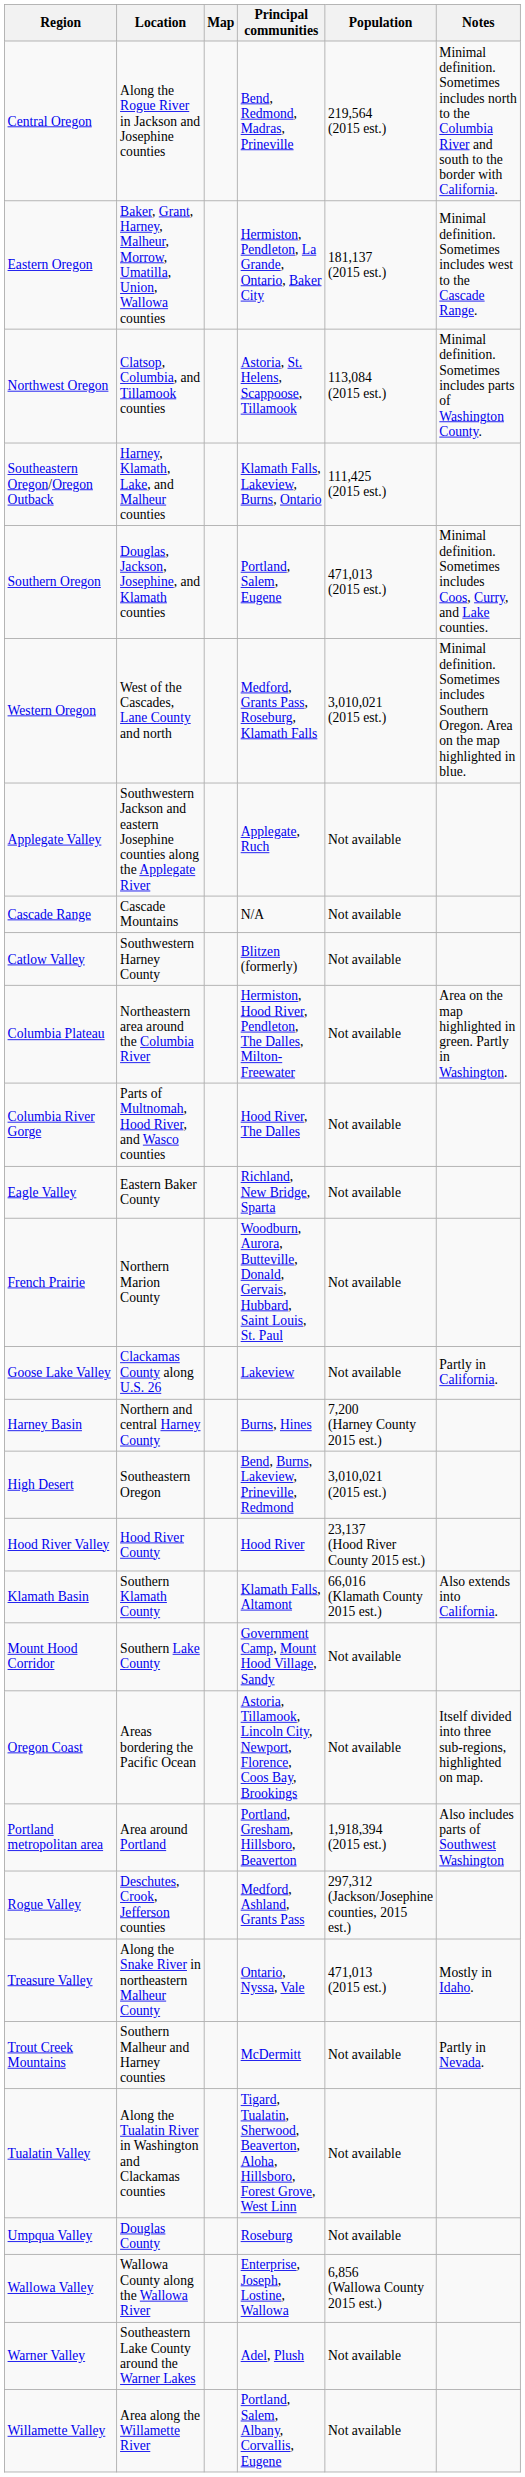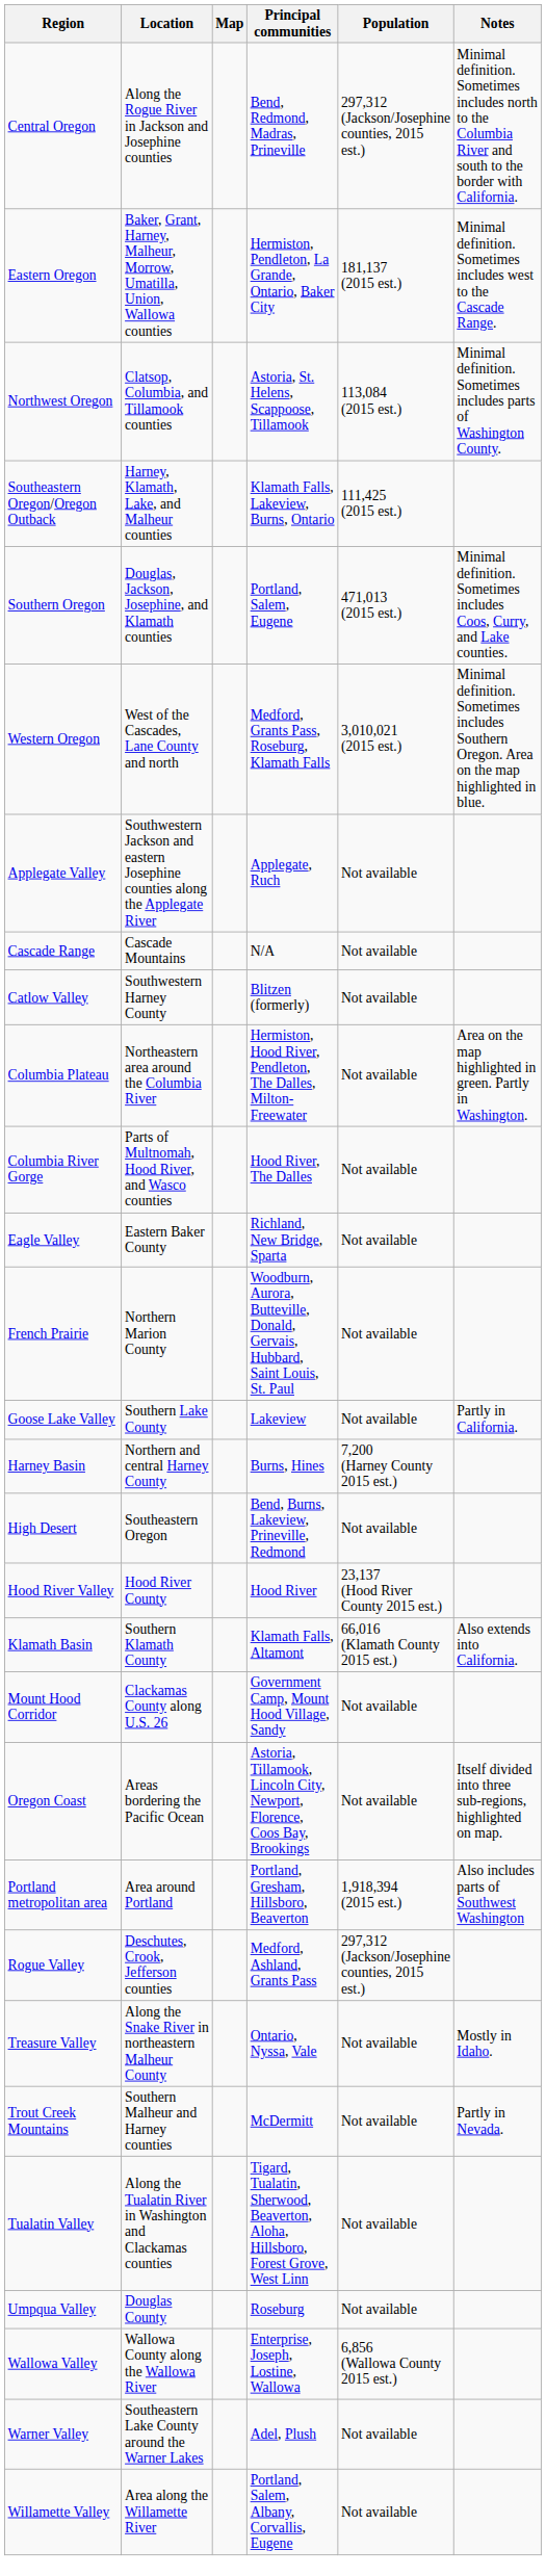 <table class="wikitable">
 <tr>
 <th width=125px>Region</th>
 <th>Location</th>
 <th>Map</th>
 <th>Principal communities</th>
 <th width=95px>Population</th>
 <th>Notes</th>
 </tr>
 <tr>
 <td><a href='#'>Central Oregon</a></td>
 <td>Along the <a href='#'>Rogue River</a> in Jackson and Josephine counties</td>
 <td></td>
 <td><a href='#'>Bend</a>, <a href='#'>Redmond</a>, <a href='#'>Madras</a>, <a href='#'>Prineville</a></td>
-<td>219,564<br>(2015 est.)</td>
+<td>297,312<br>(Jackson/Josephine counties, 2015 est.)</td>
 <td>Minimal definition. Sometimes includes north to the <a href='#'>Columbia River</a> and south to the border with <a href='#'>California</a>.</td>
 </tr>
 <tr>
 <td><a href='#'>Eastern Oregon</a></td>
 <td><a href='#'>Baker</a>, <a href='#'>Grant</a>, <a href='#'>Harney</a>, <a href='#'>Malheur</a>, <a href='#'>Morrow</a>, <a href='#'>Umatilla</a>, <a href='#'>Union</a>, <a href='#'>Wallowa</a> counties</td>
 <td></td>
 <td><a href='#'>Hermiston</a>, <a href='#'>Pendleton</a>, <a href='#'>La Grande</a>, <a href='#'>Ontario</a>, <a href='#'>Baker City</a></td>
 <td>181,137<br>(2015 est.)</td>
 <td>Minimal definition. Sometimes includes west to the <a href='#'>Cascade Range</a>.</td>
 </tr>
 <tr>
 <td><a href='#'>Northwest Oregon</a></td>
 <td><a href='#'>Clatsop</a>, <a href='#'>Columbia</a>, and <a href='#'>Tillamook</a> counties</td>
 <td></td>
 <td><a href='#'>Astoria</a>, <a href='#'>St. Helens</a>, <a href='#'>Scappoose</a>, <a href='#'>Tillamook</a></td>
 <td>113,084<br>(2015 est.)</td>
 <td>Minimal definition. Sometimes includes parts of <a href='#'>Washington County</a>.</td>
 </tr>
 <tr>
 <td><a href='#'>Southeastern Oregon</a>/<a href='#'>Oregon Outback</a></td>
 <td><a href='#'>Harney</a>, <a href='#'>Klamath</a>, <a href='#'>Lake</a>, and <a href='#'>Malheur</a> counties</td>
 <td></td>
 <td><a href='#'>Klamath Falls</a>, <a href='#'>Lakeview</a>, <a href='#'>Burns</a>, <a href='#'>Ontario</a></td>
 <td>111,425<br>(2015 est.)</td>
 <td></td>
 </tr>
 <tr>
 <td><a href='#'>Southern Oregon</a></td>
 <td><a href='#'>Douglas</a>, <a href='#'>Jackson</a>, <a href='#'>Josephine</a>, and <a href='#'>Klamath</a> counties</td>
 <td></td>
 <td><a href='#'>Portland</a>, <a href='#'>Salem</a>, <a href='#'>Eugene</a></td>
 <td>471,013<br>(2015 est.)</td>
 <td>Minimal definition. Sometimes includes <a href='#'>Coos</a>, <a href='#'>Curry</a>, and <a href='#'>Lake</a> counties.</td>
 </tr>
 <tr>
 <td><a href='#'>Western Oregon</a></td>
 <td>West of the Cascades, <a href='#'>Lane County</a> and north</td>
 <td></td>
 <td><a href='#'>Medford</a>, <a href='#'>Grants Pass</a>, <a href='#'>Roseburg</a>, <a href='#'>Klamath Falls</a></td>
 <td>3,010,021<br>(2015 est.)</td>
 <td>Minimal definition. Sometimes includes Southern Oregon. Area on the map highlighted in blue.</td>
 </tr>
 <tr>
 <td><a href='#'>Applegate Valley</a></td>
 <td>Southwestern Jackson and eastern Josephine counties along the <a href='#'>Applegate River</a></td>
 <td></td>
 <td><a href='#'>Applegate</a>, <a href='#'>Ruch</a></td>
 <td>Not available</td>
 <td></td>
 </tr>
 <tr>
 <td><a href='#'>Cascade Range</a></td>
 <td>Cascade Mountains</td>
 <td></td>
 <td>N/A</td>
 <td>Not available</td>
 <td></td>
 </tr>
 <tr>
 <td><a href='#'>Catlow Valley</a></td>
 <td>Southwestern Harney County</td>
 <td></td>
 <td><a href='#'>Blitzen</a> (formerly)</td>
 <td>Not available</td>
 <td></td>
 </tr>
 <tr>
 <td><a href='#'>Columbia Plateau</a></td>
 <td>Northeastern area around the <a href='#'>Columbia River</a></td>
 <td></td>
 <td><a href='#'>Hermiston</a>, <a href='#'>Hood River</a>, <a href='#'>Pendleton</a>, <a href='#'>The Dalles</a>, <a href='#'>Milton-Freewater</a></td>
 <td>Not available</td>
 <td>Area on the map highlighted in green. Partly in <a href='#'>Washington</a>.</td>
 </tr>
 <tr>
 <td><a href='#'>Columbia River Gorge</a></td>
 <td>Parts of <a href='#'>Multnomah</a>, <a href='#'>Hood River</a>, and <a href='#'>Wasco</a> counties</td>
 <td></td>
 <td><a href='#'>Hood River</a>, <a href='#'>The Dalles</a></td>
 <td>Not available</td>
 <td></td>
 </tr>
 <tr>
 <td><a href='#'>Eagle Valley</a></td>
 <td>Eastern Baker County</td>
 <td></td>
 <td><a href='#'>Richland</a>, <a href='#'>New Bridge</a>, <a href='#'>Sparta</a></td>
 <td>Not available</td>
 <td></td>
 </tr>
 <tr>
 <td><a href='#'>French Prairie</a></td>
 <td>Northern Marion County</td>
 <td></td>
 <td><a href='#'>Woodburn</a>, <a href='#'>Aurora</a>, <a href='#'>Butteville</a>, <a href='#'>Donald</a>, <a href='#'>Gervais</a>, <a href='#'>Hubbard</a>, <a href='#'>Saint Louis</a>, <a href='#'>St. Paul</a></td>
 <td>Not available</td>
 <td></td>
 </tr>
 <tr>
 <td><a href='#'>Goose Lake Valley</a></td>
-<td><a href='#'>Clackamas County</a> along <a href='#'>U.S. 26</a></td>
+<td>Southern <a href='#'>Lake County</a></td>
 <td></td>
 <td><a href='#'>Lakeview</a></td>
 <td>Not available</td>
 <td>Partly in <a href='#'>California</a>.</td>
 </tr>
 <tr>
 <td><a href='#'>Harney Basin</a></td>
 <td>Northern and central <a href='#'>Harney County</a></td>
 <td></td>
 <td><a href='#'>Burns</a>, <a href='#'>Hines</a></td>
 <td>7,200<br>(Harney County 2015 est.)</td>
 <td></td>
 </tr>
 <tr>
 <td><a href='#'>High Desert</a></td>
 <td>Southeastern Oregon</td>
 <td></td>
 <td><a href='#'>Bend</a>, <a href='#'>Burns</a>, <a href='#'>Lakeview</a>, <a href='#'>Prineville</a>, <a href='#'>Redmond</a></td>
-<td>3,010,021<br>(2015 est.)</td>
+<td>Not available</td>
 <td></td>
 </tr>
 <tr>
 <td><a href='#'>Hood River Valley</a></td>
 <td><a href='#'>Hood River County</a></td>
 <td></td>
 <td><a href='#'>Hood River</a></td>
 <td>23,137<br>(Hood River County 2015 est.)</td>
 <td></td>
 </tr>
 <tr>
 <td><a href='#'>Klamath Basin</a></td>
 <td>Southern <a href='#'>Klamath County</a></td>
 <td></td>
 <td><a href='#'>Klamath Falls</a>, <a href='#'>Altamont</a></td>
 <td>66,016<br>(Klamath County 2015 est.)</td>
 <td>Also extends into <a href='#'>California</a>.</td>
 </tr>
 <tr>
 <td><a href='#'>Mount Hood Corridor</a></td>
-<td>Southern <a href='#'>Lake County</a></td>
+<td><a href='#'>Clackamas County</a> along <a href='#'>U.S. 26</a></td>
 <td></td>
 <td><a href='#'>Government Camp</a>, <a href='#'>Mount Hood Village</a>, <a href='#'>Sandy</a></td>
 <td>Not available</td>
 <td></td>
 </tr>
 <tr>
 <td><a href='#'>Oregon Coast</a></td>
 <td>Areas bordering the Pacific Ocean</td>
 <td></td>
 <td><a href='#'>Astoria</a>, <a href='#'>Tillamook</a>, <a href='#'>Lincoln City</a>, <a href='#'>Newport</a>, <a href='#'>Florence</a>, <a href='#'>Coos Bay</a>, <a href='#'>Brookings</a></td>
 <td>Not available</td>
 <td>Itself divided into three sub-regions, highlighted on map.</td>
 </tr>
 <tr>
 <td><a href='#'>Portland metropolitan area</a></td>
 <td>Area around <a href='#'>Portland</a></td>
 <td></td>
 <td><a href='#'>Portland</a>, <a href='#'>Gresham</a>, <a href='#'>Hillsboro</a>, <a href='#'>Beaverton</a></td>
 <td>1,918,394<br>(2015 est.)</td>
 <td>Also includes parts of <a href='#'>Southwest Washington</a></td>
 </tr>
 <tr>
 <td><a href='#'>Rogue Valley</a></td>
 <td><a href='#'>Deschutes</a>, <a href='#'>Crook</a>, <a href='#'>Jefferson</a> counties</td>
 <td></td>
 <td><a href='#'>Medford</a>, <a href='#'>Ashland</a>, <a href='#'>Grants Pass</a></td>
 <td>297,312<br>(Jackson/Josephine counties, 2015 est.)</td>
 <td></td>
 </tr>
 <tr>
 <td><a href='#'>Treasure Valley</a></td>
 <td>Along the <a href='#'>Snake River</a> in northeastern <a href='#'>Malheur County</a></td>
 <td></td>
 <td><a href='#'>Ontario</a>, <a href='#'>Nyssa</a>, <a href='#'>Vale</a></td>
-<td>471,013<br>(2015 est.)</td>
+<td>Not available</td>
 <td>Mostly in <a href='#'>Idaho</a>.</td>
 </tr>
 <tr>
 <td><a href='#'>Trout Creek Mountains</a></td>
 <td>Southern Malheur and Harney counties</td>
 <td></td>
 <td><a href='#'>McDermitt</a></td>
 <td>Not available</td>
 <td>Partly in <a href='#'>Nevada</a>.</td>
 </tr>
 <tr>
 <td><a href='#'>Tualatin Valley</a></td>
 <td>Along the <a href='#'>Tualatin River</a> in Washington and Clackamas counties</td>
 <td></td>
 <td><a href='#'>Tigard</a>, <a href='#'>Tualatin</a>, <a href='#'>Sherwood</a>, <a href='#'>Beaverton</a>, <a href='#'>Aloha</a>, <a href='#'>Hillsboro</a>, <a href='#'>Forest Grove</a>, <a href='#'>West Linn</a></td>
 <td>Not available</td>
 </tr>
 <tr>
 <td><a href='#'>Umpqua Valley</a></td>
 <td><a href='#'>Douglas County</a></td>
 <td></td>
 <td><a href='#'>Roseburg</a></td>
 <td>Not available</td>
 <td></td>
 </tr>
 <tr>
 <td><a href='#'>Wallowa Valley</a></td>
 <td>Wallowa County along the <a href='#'>Wallowa River</a></td>
 <td></td>
 <td><a href='#'>Enterprise</a>, <a href='#'>Joseph</a>, <a href='#'>Lostine</a>, <a href='#'>Wallowa</a></td>
 <td>6,856<br>(Wallowa County 2015 est.)</td>
 <td></td>
 </tr>
 <tr>
 <td><a href='#'>Warner Valley</a></td>
 <td>Southeastern Lake County around the <a href='#'>Warner Lakes</a></td>
 <td></td>
 <td><a href='#'>Adel</a>, <a href='#'>Plush</a></td>
 <td>Not available</td>
 <td></td>
 </tr>
 <tr>
 <td><a href='#'>Willamette Valley</a></td>
 <td>Area along the <a href='#'>Willamette River</a></td>
 <td></td>
 <td><a href='#'>Portland</a>, <a href='#'>Salem</a>, <a href='#'>Albany</a>, <a href='#'>Corvallis</a>, <a href='#'>Eugene</a></td>
 <td>Not available</td>
 <td></td>
 </tr>
 </table>
